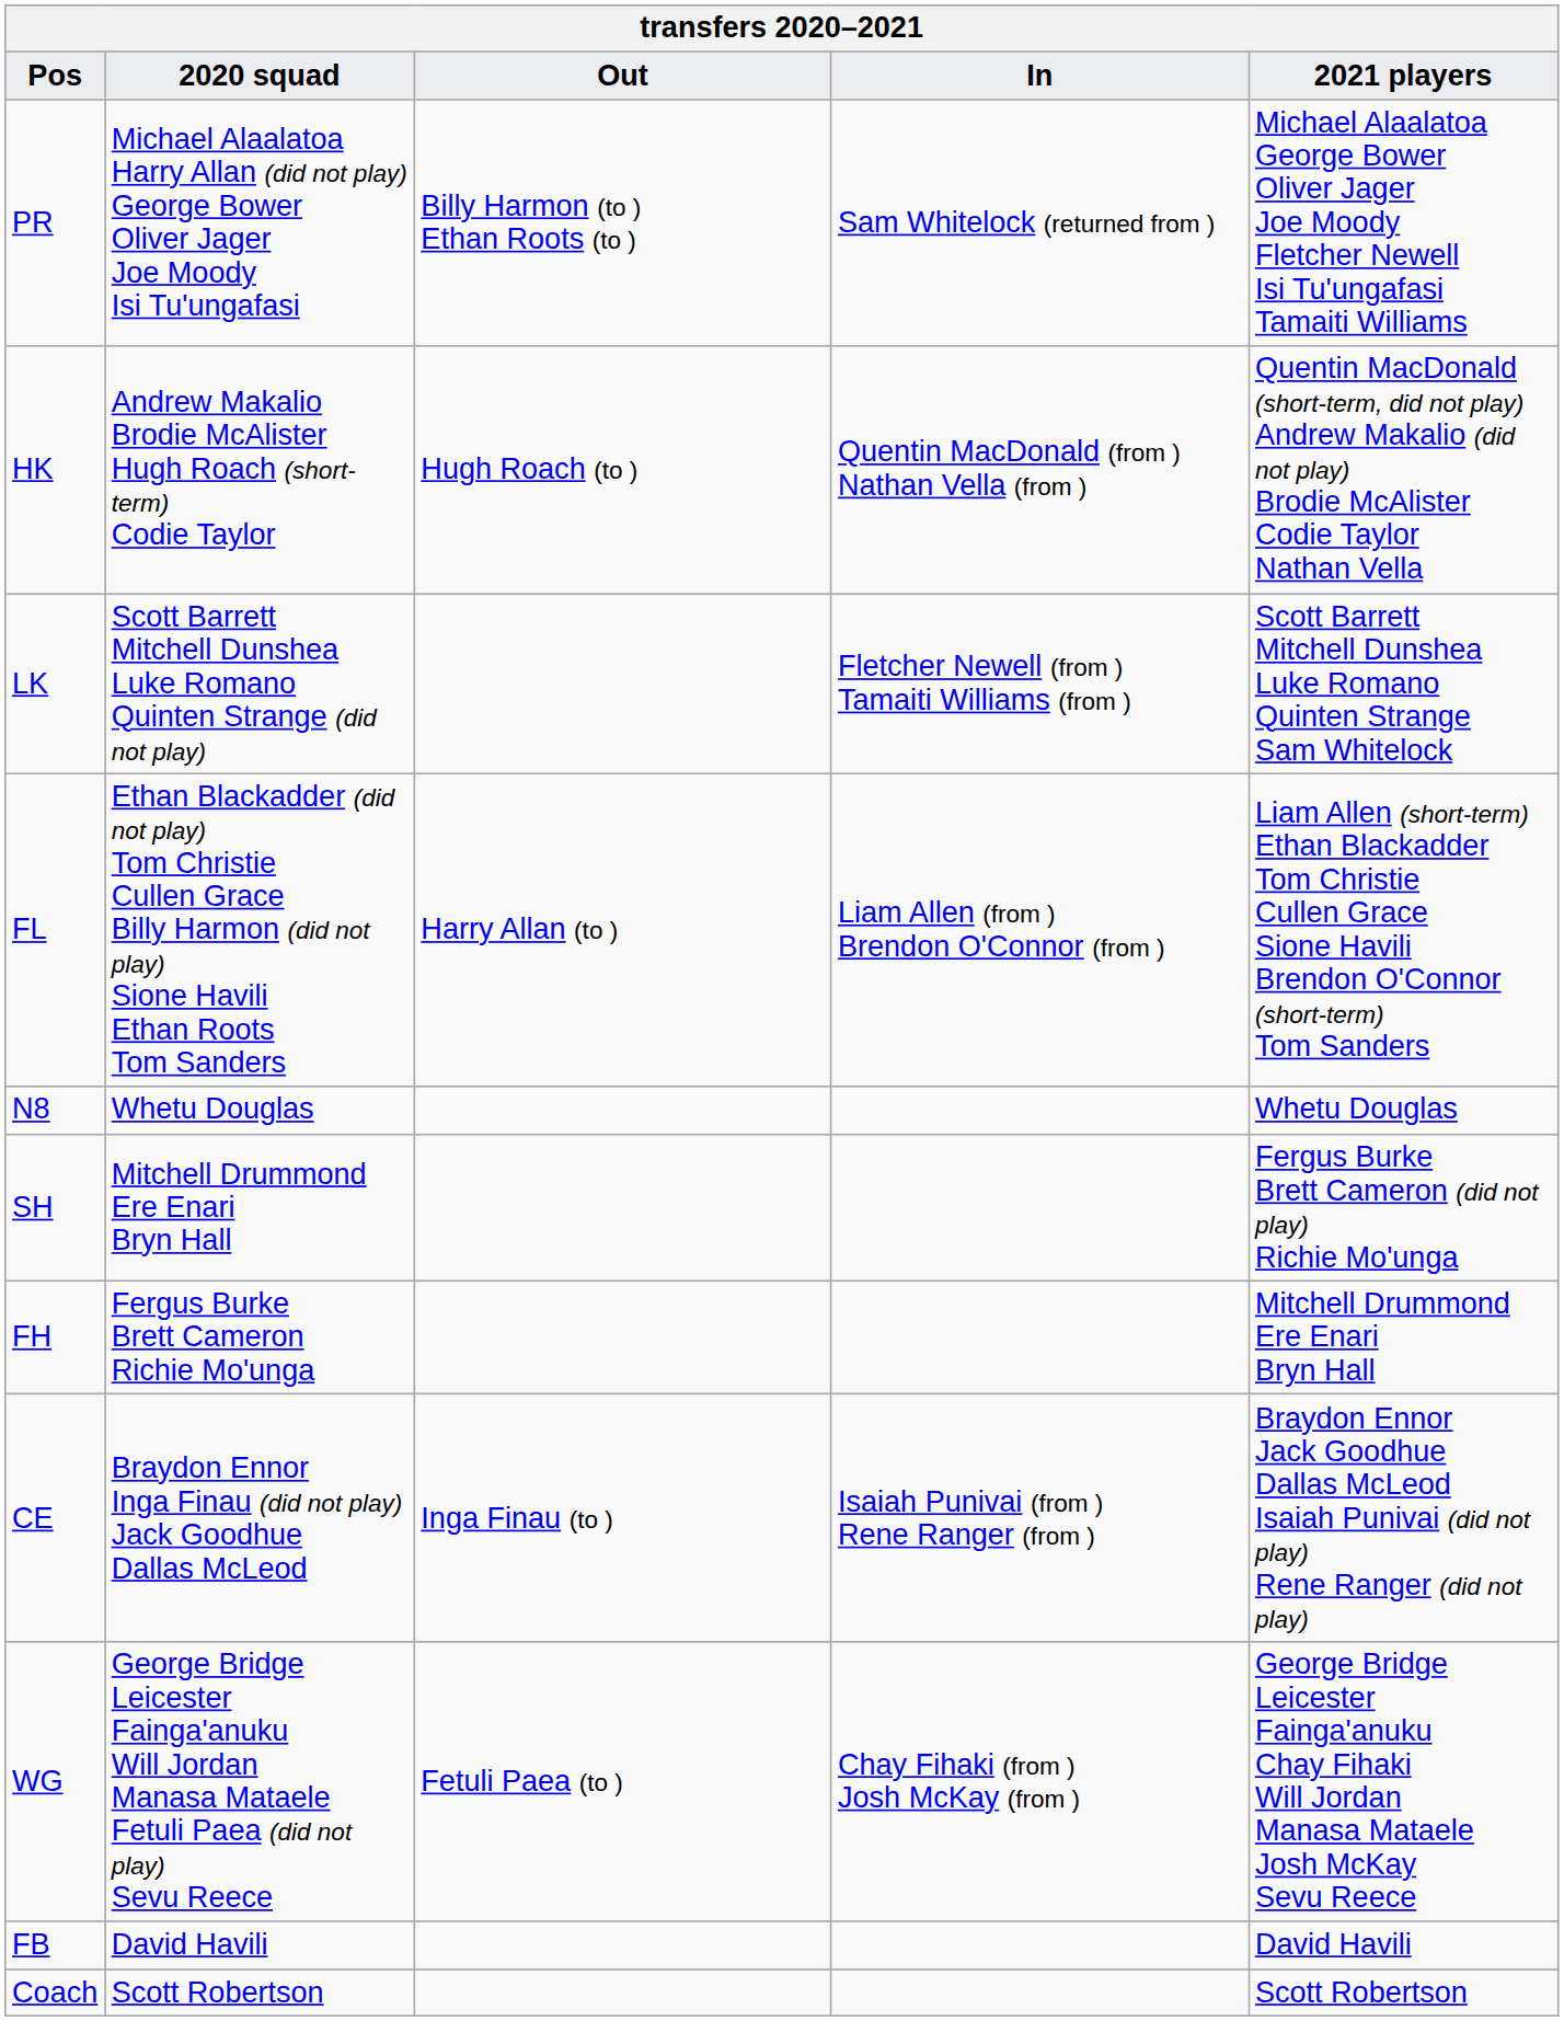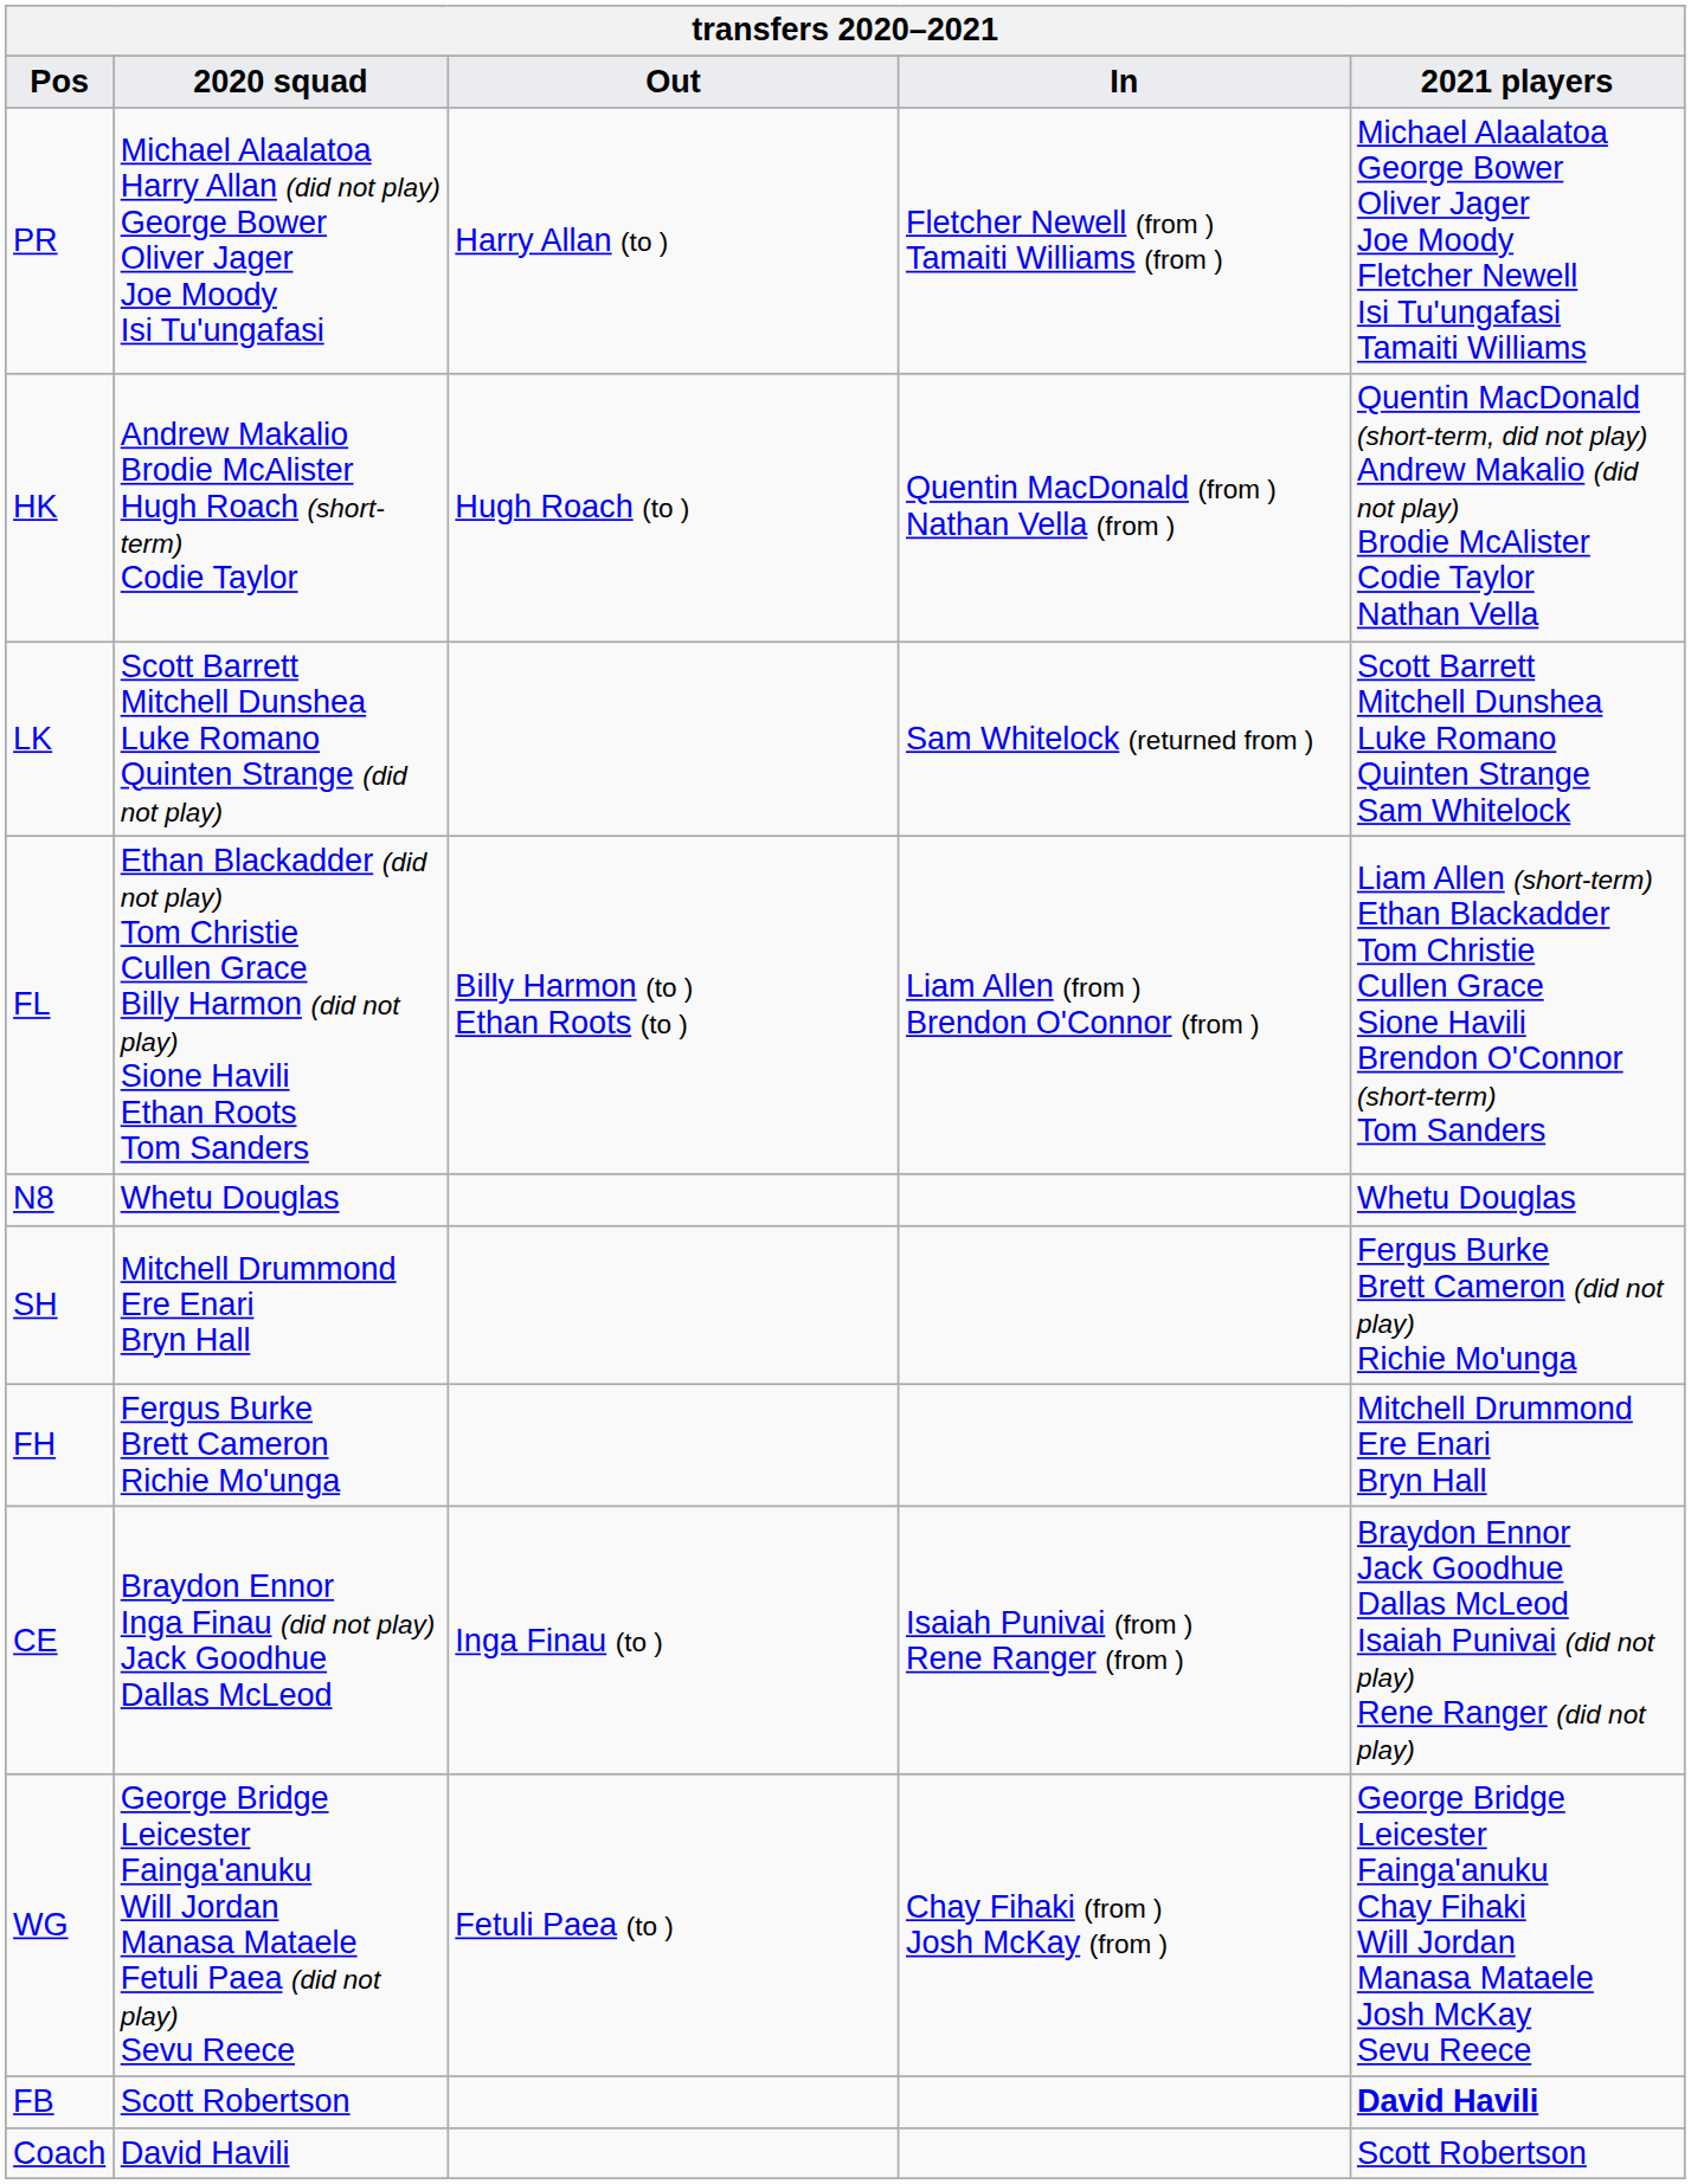 <table class="wikitable" style="text-align: left; width:95%">
 <tr>
 <th colspan="100%"> transfers 2020–2021</th>
 </tr>
 <tr>
 <th style="background:#ebecf0; width:6%;">Pos</th>
 <th style="background:#ebecf0; width:20%;">2020 squad</th>
 <th style="background:#ebecf0; width:27%;">Out</th>
 <th style="background:#ebecf0; width:27%;">In</th>
 <th style="background:#ebecf0; width:20%;">2021 players</th>
 </tr>
 <tr>
 <td><a href='#'>PR</a></td>
 <td> <a href='#'>Michael Alaalatoa</a> <br> <a href='#'>Harry Allan</a> <small><em>(did not play)</em></small> <br> <a href='#'>George Bower</a> <br> <a href='#'>Oliver Jager</a> <br> <a href='#'>Joe Moody</a> <br> <a href='#'>Isi Tu'ungafasi</a></td>
-<td>  <a href='#'>Billy Harmon</a> <small>(to )</small> <br>  <a href='#'>Ethan Roots</a> <small>(to )</small></td>
-<td>  <a href='#'>Sam Whitelock</a> <small>(returned from )</small></td>
+<td>  <a href='#'>Harry Allan</a> <small>(to )</small></td>
+<td>  <a href='#'>Fletcher Newell</a> <small>(from )</small> <br>  <a href='#'>Tamaiti Williams</a> <small>(from )</small></td>
 <td> <a href='#'>Michael Alaalatoa</a> <br> <a href='#'>George Bower</a> <br> <a href='#'>Oliver Jager</a> <br> <a href='#'>Joe Moody</a> <br> <a href='#'>Fletcher Newell</a> <br> <a href='#'>Isi Tu'ungafasi</a> <br> <a href='#'>Tamaiti Williams</a></td>
 </tr>
 <tr>
 <td><a href='#'>HK</a></td>
 <td> <a href='#'>Andrew Makalio</a> <br> <a href='#'>Brodie McAlister</a> <br> <a href='#'>Hugh Roach</a> <small><em>(short-term)</em></small> <br> <a href='#'>Codie Taylor</a></td>
 <td>  <a href='#'>Hugh Roach</a> <small>(to )</small></td>
 <td>  <a href='#'>Quentin MacDonald</a> <small>(from )</small> <br>  <a href='#'>Nathan Vella</a> <small>(from )</small></td>
 <td> <a href='#'>Quentin MacDonald</a> <small><em>(short-term, did not play)</em></small> <br> <a href='#'>Andrew Makalio</a> <small><em>(did not play)</em></small> <br> <a href='#'>Brodie McAlister</a> <br> <a href='#'>Codie Taylor</a> <br> <a href='#'>Nathan Vella</a></td>
 </tr>
 <tr>
 <td><a href='#'>LK</a></td>
 <td> <a href='#'>Scott Barrett</a> <br> <a href='#'>Mitchell Dunshea</a> <br> <a href='#'>Luke Romano</a> <br> <a href='#'>Quinten Strange</a> <small><em>(did not play)</em></small></td>
 <td></td>
-<td>  <a href='#'>Fletcher Newell</a> <small>(from )</small> <br>  <a href='#'>Tamaiti Williams</a> <small>(from )</small></td>
+<td>  <a href='#'>Sam Whitelock</a> <small>(returned from )</small></td>
 <td> <a href='#'>Scott Barrett</a> <br> <a href='#'>Mitchell Dunshea</a> <br> <a href='#'>Luke Romano</a> <br> <a href='#'>Quinten Strange</a> <br> <a href='#'>Sam Whitelock</a></td>
 </tr>
 <tr>
 <td><a href='#'>FL</a></td>
 <td> <a href='#'>Ethan Blackadder</a> <small><em>(did not play)</em></small> <br> <a href='#'>Tom Christie</a> <br> <a href='#'>Cullen Grace</a> <br> <a href='#'>Billy Harmon</a> <small><em>(did not play)</em></small> <br> <a href='#'>Sione Havili</a> <br> <a href='#'>Ethan Roots</a> <br> <a href='#'>Tom Sanders</a></td>
-<td>  <a href='#'>Harry Allan</a> <small>(to )</small></td>
+<td>  <a href='#'>Billy Harmon</a> <small>(to )</small> <br>  <a href='#'>Ethan Roots</a> <small>(to )</small></td>
 <td>  <a href='#'>Liam Allen</a> <small>(from )</small> <br>  <a href='#'>Brendon O'Connor</a> <small>(from )</small></td>
 <td> <a href='#'>Liam Allen</a> <small><em>(short-term)</em></small> <br> <a href='#'>Ethan Blackadder</a> <br> <a href='#'>Tom Christie</a> <br> <a href='#'>Cullen Grace</a> <br> <a href='#'>Sione Havili</a> <br> <a href='#'>Brendon O'Connor</a> <small><em>(short-term)</em></small> <br> <a href='#'>Tom Sanders</a></td>
 </tr>
 <tr>
 <td><a href='#'>N8</a></td>
 <td> <a href='#'>Whetu Douglas</a></td>
 <td></td>
 <td></td>
 <td> <a href='#'>Whetu Douglas</a></td>
 </tr>
 <tr>
 <td><a href='#'>SH</a></td>
 <td> <a href='#'>Mitchell Drummond</a> <br> <a href='#'>Ere Enari</a> <br> <a href='#'>Bryn Hall</a></td>
 <td></td>
 <td></td>
 <td> <a href='#'>Fergus Burke</a> <br> <a href='#'>Brett Cameron</a> <small><em>(did not play)</em></small> <br> <a href='#'>Richie Mo'unga</a></td>
 </tr>
 <tr>
 <td><a href='#'>FH</a></td>
 <td> <a href='#'>Fergus Burke</a> <br> <a href='#'>Brett Cameron</a> <br> <a href='#'>Richie Mo'unga</a></td>
 <td></td>
 <td></td>
 <td> <a href='#'>Mitchell Drummond</a> <br> <a href='#'>Ere Enari</a> <br> <a href='#'>Bryn Hall</a></td>
 </tr>
 <tr>
 <td><a href='#'>CE</a></td>
 <td> <a href='#'>Braydon Ennor</a> <br> <a href='#'>Inga Finau</a> <small><em>(did not play)</em></small> <br> <a href='#'>Jack Goodhue</a> <br> <a href='#'>Dallas McLeod</a></td>
 <td>  <a href='#'>Inga Finau</a> <small>(to )</small></td>
 <td>  <a href='#'>Isaiah Punivai</a> <small>(from )</small> <br>  <a href='#'>Rene Ranger</a> <small>(from )</small></td>
 <td> <a href='#'>Braydon Ennor</a> <br> <a href='#'>Jack Goodhue</a> <br> <a href='#'>Dallas McLeod</a> <br> <a href='#'>Isaiah Punivai</a> <small><em>(did not play)</em></small> <br> <a href='#'>Rene Ranger</a> <small><em>(did not play)</em></small></td>
 </tr>
 <tr>
 <td><a href='#'>WG</a></td>
 <td> <a href='#'>George Bridge</a> <br> <a href='#'>Leicester Fainga'anuku</a> <br> <a href='#'>Will Jordan</a> <br> <a href='#'>Manasa Mataele</a> <br> <a href='#'>Fetuli Paea</a> <small><em>(did not play)</em></small> <br> <a href='#'>Sevu Reece</a></td>
 <td>  <a href='#'>Fetuli Paea</a> <small>(to )</small></td>
 <td>  <a href='#'>Chay Fihaki</a> <small>(from )</small> <br>  <a href='#'>Josh McKay</a> <small>(from )</small></td>
 <td> <a href='#'>George Bridge</a> <br> <a href='#'>Leicester Fainga'anuku</a> <br> <a href='#'>Chay Fihaki</a> <br> <a href='#'>Will Jordan</a> <br> <a href='#'>Manasa Mataele</a> <br> <a href='#'>Josh McKay</a> <br> <a href='#'>Sevu Reece</a></td>
 </tr>
 <tr>
 <td><a href='#'>FB</a></td>
-<td> <a href='#'>David Havili</a></td>
+<td> <a href='#'>Scott Robertson</a></td>
 <td></td>
 <td></td>
-<td> <a href='#'>David Havili</a></td>
+<td><strong> <a href='#'>David Havili</a></strong></td>
 </tr>
 <tr>
 <td><a href='#'>Coach</a></td>
-<td> <a href='#'>Scott Robertson</a></td>
+<td> <a href='#'>David Havili</a></td>
 <td></td>
 <td></td>
 <td> <a href='#'>Scott Robertson</a></td>
 </tr>
 </table>
